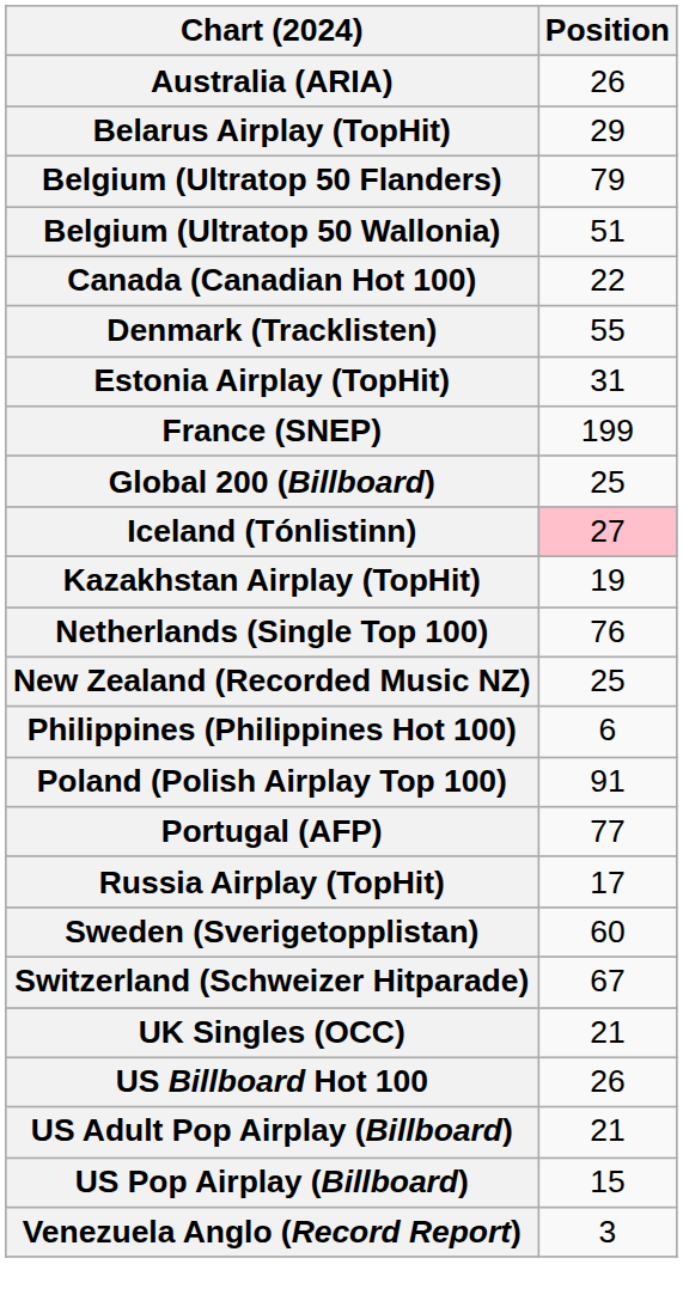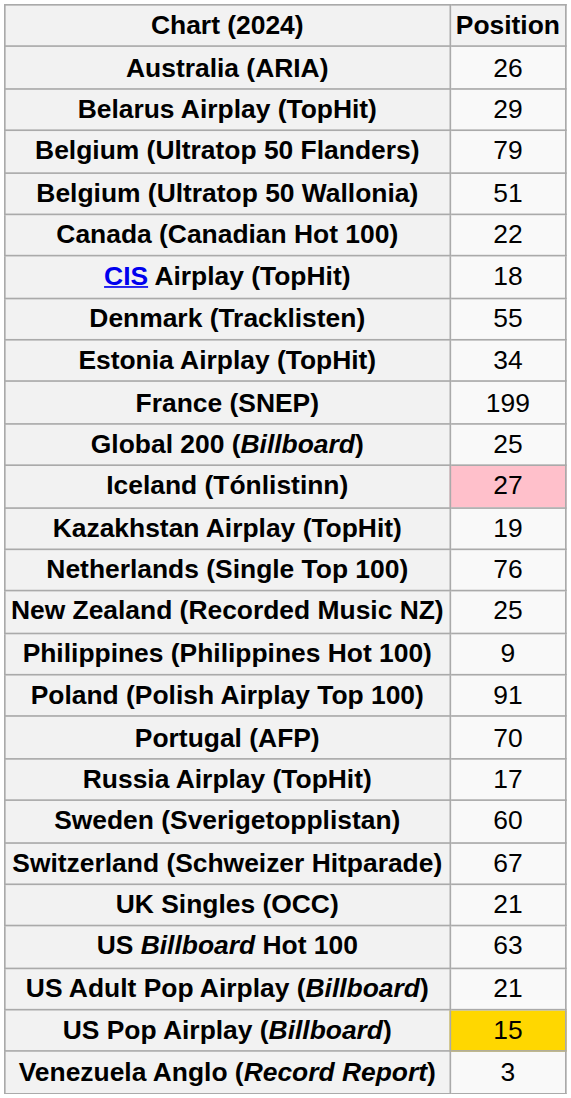 <table class="wikitable sortable plainrowheaders" style="text-align:center">
 <tr>
 <th scope="col">Chart (2024)</th>
 <th scope="col">Position</th>
 </tr>
 <tr>
 <th scope="row">Australia (ARIA)</th>
 <td>26</td>
 </tr>
 <tr>
 <th scope="row">Belarus Airplay (TopHit)</th>
 <td>29</td>
 </tr>
 <tr>
 <th scope="row">Belgium (Ultratop 50 Flanders)</th>
 <td>79</td>
 </tr>
 <tr>
 <th scope="row">Belgium (Ultratop 50 Wallonia)</th>
 <td>51</td>
 </tr>
 <tr>
 <th scope="row">Canada (Canadian Hot 100)</th>
 <td>22</td>
 </tr>
 <tr>
+<th scope="row"><a href='#'>CIS</a> Airplay (TopHit)</th>
+<td>18</td>
+</tr>
+<tr>
 <th scope="row">Denmark (Tracklisten)</th>
 <td>55</td>
 </tr>
 <tr>
 <th scope="row">Estonia Airplay (TopHit)</th>
-<td>31</td>
+<td>34</td>
 </tr>
 <tr>
 <th scope="row">France (SNEP)</th>
 <td>199</td>
 </tr>
 <tr>
 <th scope="row">Global 200 (<em>Billboard</em>)</th>
 <td>25</td>
 </tr>
 <tr>
 <th scope="row">Iceland (Tónlistinn)</th>
 <td style="background: pink;">27</td>
 </tr>
 <tr>
 <th scope="row">Kazakhstan Airplay (TopHit)</th>
 <td>19</td>
 </tr>
 <tr>
 <th scope="row">Netherlands (Single Top 100)</th>
 <td>76</td>
 </tr>
 <tr>
 <th scope="row">New Zealand (Recorded Music NZ)</th>
 <td>25</td>
 </tr>
 <tr>
 <th scope="row">Philippines (Philippines Hot 100)</th>
-<td>6</td>
+<td>9</td>
 </tr>
 <tr>
 <th scope="row">Poland (Polish Airplay Top 100)</th>
 <td>91</td>
 </tr>
 <tr>
 <th scope="row">Portugal (AFP)</th>
-<td>77</td>
+<td>70</td>
 </tr>
 <tr>
 <th scope="row">Russia Airplay (TopHit)</th>
 <td>17</td>
 </tr>
 <tr>
 <th scope="row">Sweden (Sverigetopplistan)</th>
 <td>60</td>
 </tr>
 <tr>
 <th scope="row">Switzerland (Schweizer Hitparade)</th>
 <td>67</td>
 </tr>
 <tr>
 <th scope="row">UK Singles (OCC)</th>
 <td>21</td>
 </tr>
 <tr>
 <th scope="row">US <em>Billboard</em> Hot 100</th>
-<td>26</td>
+<td>63</td>
 </tr>
 <tr>
 <th scope="row">US Adult Pop Airplay (<em>Billboard</em>)</th>
 <td>21</td>
 </tr>
 <tr>
 <th scope="row">US Pop Airplay (<em>Billboard</em>)</th>
-<td>15</td>
+<td style="background: gold;">15</td>
 </tr>
 <tr>
 <th scope="row">Venezuela Anglo (<em>Record Report</em>)</th>
 <td>3</td>
 </tr>
 </table>
